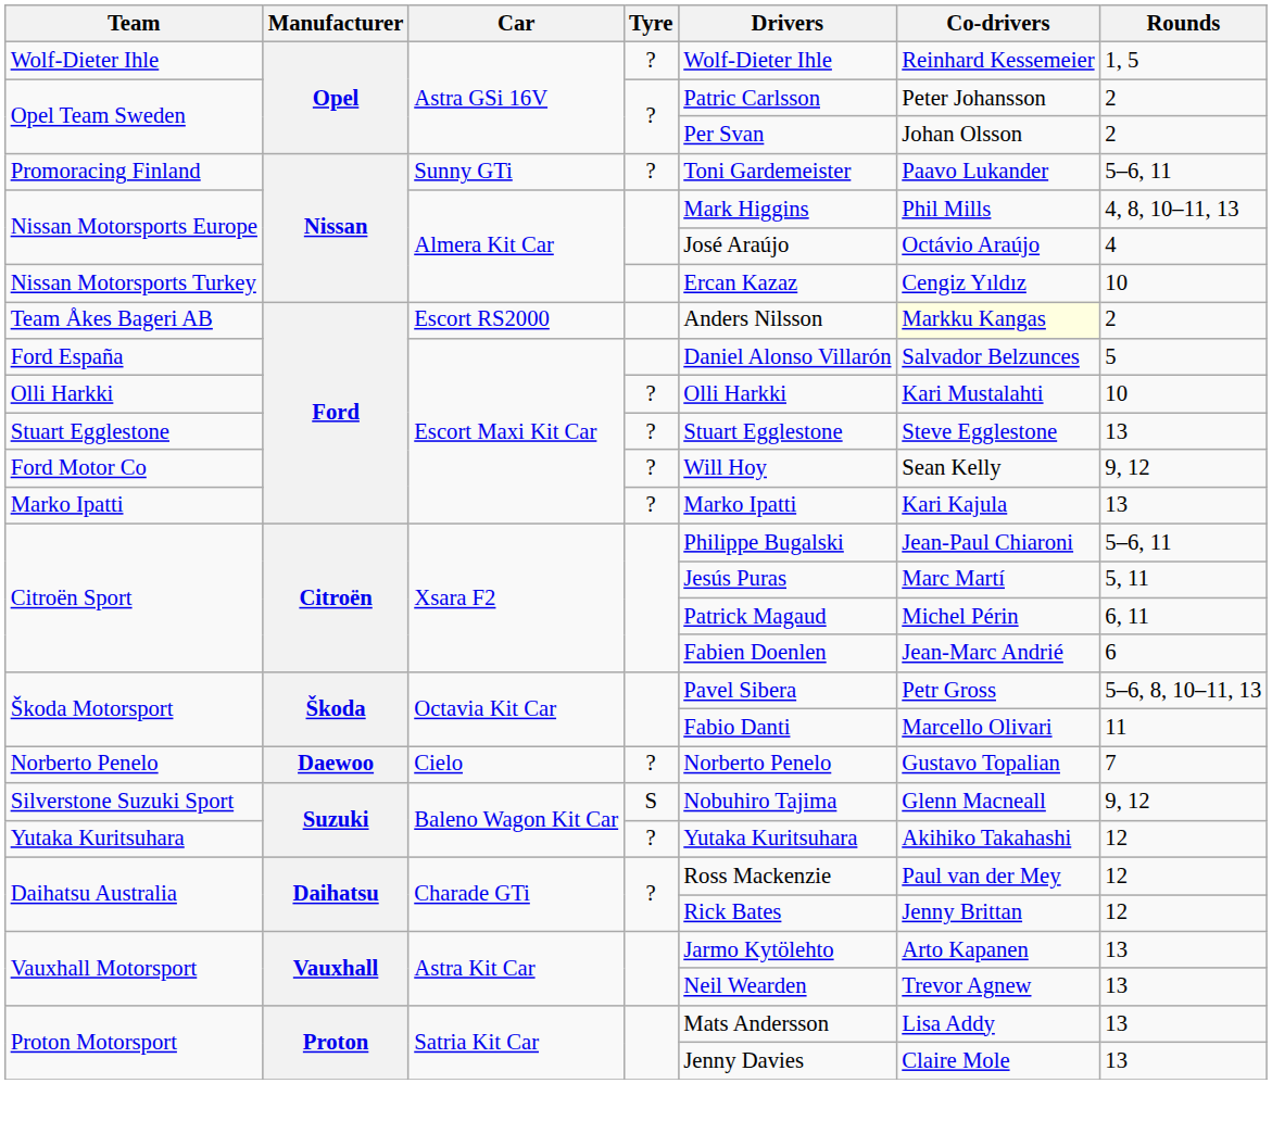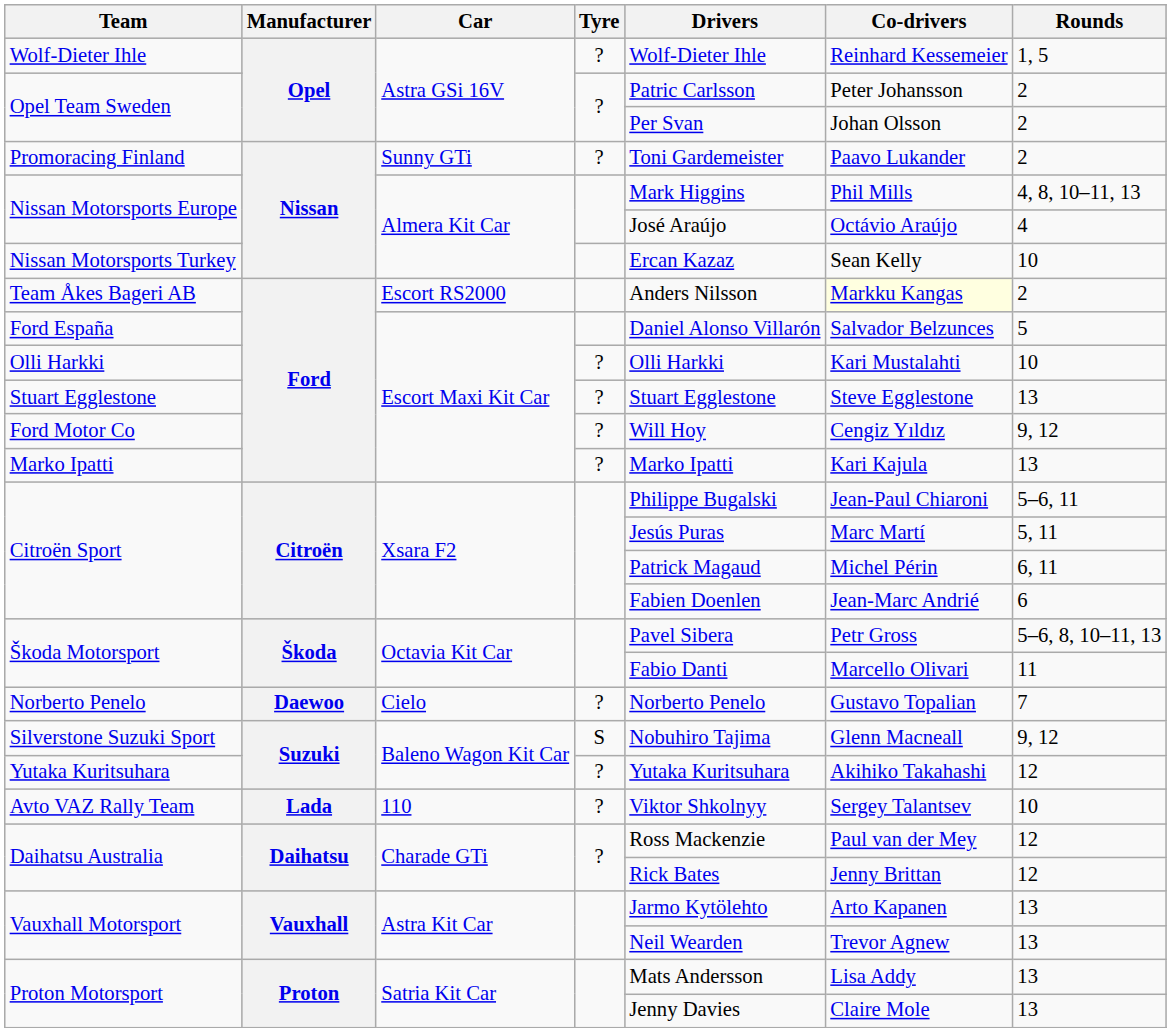 <table class="wikitable" style="font-size: 85%">
 <tr>
 <th>Team</th>
 <th>Manufacturer</th>
 <th>Car</th>
 <th>Tyre</th>
 <th>Drivers</th>
 <th>Co-drivers</th>
 <th>Rounds</th>
 </tr>
 <tr>
 <td> <a href='#'>Wolf-Dieter Ihle</a></td>
 <th rowspan="3"><a href='#'>Opel</a></th>
 <td rowspan="3"><a href='#'>Astra GSi 16V</a></td>
 <td align="center">?</td>
 <td> <a href='#'>Wolf-Dieter Ihle</a></td>
 <td> <a href='#'>Reinhard Kessemeier</a></td>
 <td>1, 5</td>
 </tr>
 <tr>
 <td rowspan="2"> <a href='#'>Opel Team Sweden</a></td>
 <td rowspan="2" align="center">?</td>
 <td> <a href='#'>Patric Carlsson</a></td>
 <td> Peter Johansson</td>
 <td>2</td>
 </tr>
 <tr>
 <td> <a href='#'>Per Svan</a></td>
 <td> Johan Olsson</td>
 <td>2</td>
 </tr>
 <tr>
 <td> <a href='#'>Promoracing Finland</a></td>
 <th rowspan="4"><a href='#'>Nissan</a></th>
 <td><a href='#'>Sunny GTi</a></td>
 <td align="center">?</td>
 <td> <a href='#'>Toni Gardemeister</a></td>
 <td> <a href='#'>Paavo Lukander</a></td>
-<td>5–6, 11</td>
+<td>2</td>
 </tr>
 <tr>
 <td rowspan="2"> <a href='#'>Nissan Motorsports Europe</a></td>
 <td rowspan="3"><a href='#'>Almera Kit Car</a></td>
 <td rowspan="2" align="center"></td>
 <td> <a href='#'>Mark Higgins</a></td>
 <td> <a href='#'>Phil Mills</a></td>
 <td>4, 8, 10–11, 13</td>
 </tr>
 <tr>
 <td> José Araújo</td>
 <td> <a href='#'>Octávio Araújo</a></td>
 <td>4</td>
 </tr>
 <tr>
 <td> <a href='#'>Nissan Motorsports Turkey</a></td>
 <td align="center"></td>
 <td> <a href='#'>Ercan Kazaz</a></td>
-<td> <a href='#'>Cengiz Yıldız</a></td>
+<td> Sean Kelly</td>
 <td>10</td>
 </tr>
 <tr>
 <td> <a href='#'>Team Åkes Bageri AB</a></td>
 <th rowspan="6"><a href='#'>Ford</a></th>
 <td><a href='#'>Escort RS2000</a></td>
 <td align="center"></td>
 <td> Anders Nilsson</td>
 <td style="background: lightyellow;"> <a href='#'>Markku Kangas</a></td>
 <td>2</td>
 </tr>
 <tr>
 <td> <a href='#'>Ford España</a></td>
 <td rowspan="5"><a href='#'>Escort Maxi Kit Car</a></td>
 <td align="center"></td>
 <td> <a href='#'>Daniel Alonso Villarón</a></td>
 <td> <a href='#'>Salvador Belzunces</a></td>
 <td>5</td>
 </tr>
 <tr>
 <td> <a href='#'>Olli Harkki</a></td>
 <td align="center">?</td>
 <td> <a href='#'>Olli Harkki</a></td>
 <td> <a href='#'>Kari Mustalahti</a></td>
 <td>10</td>
 </tr>
 <tr>
 <td> <a href='#'>Stuart Egglestone</a></td>
 <td align="center">?</td>
 <td> <a href='#'>Stuart Egglestone</a></td>
 <td> <a href='#'>Steve Egglestone</a></td>
 <td>13</td>
 </tr>
 <tr>
 <td> <a href='#'>Ford Motor Co</a></td>
 <td align="center">?</td>
 <td> <a href='#'>Will Hoy</a></td>
-<td> Sean Kelly</td>
+<td> <a href='#'>Cengiz Yıldız</a></td>
 <td>9, 12</td>
 </tr>
 <tr>
 <td> <a href='#'>Marko Ipatti</a></td>
 <td align="center">?</td>
 <td> <a href='#'>Marko Ipatti</a></td>
 <td> <a href='#'>Kari Kajula</a></td>
 <td>13</td>
 </tr>
 <tr>
 <td rowspan="4"> <a href='#'>Citroën Sport</a></td>
 <th rowspan="4"><a href='#'>Citroën</a></th>
 <td rowspan="4"><a href='#'>Xsara F2</a></td>
 <td rowspan="4" align="center"></td>
 <td> <a href='#'>Philippe Bugalski</a></td>
 <td> <a href='#'>Jean-Paul Chiaroni</a></td>
 <td>5–6, 11</td>
 </tr>
 <tr>
 <td> <a href='#'>Jesús Puras</a></td>
 <td> <a href='#'>Marc Martí</a></td>
 <td>5, 11</td>
 </tr>
 <tr>
 <td> <a href='#'>Patrick Magaud</a></td>
 <td> <a href='#'>Michel Périn</a></td>
 <td nowrap="">6, 11</td>
 </tr>
 <tr>
 <td> <a href='#'>Fabien Doenlen</a></td>
 <td nowrap=""> <a href='#'>Jean-Marc Andrié</a></td>
 <td>6</td>
 </tr>
 <tr>
 <td rowspan="2"> <a href='#'>Škoda Motorsport</a></td>
 <th rowspan="2"><a href='#'>Škoda</a></th>
 <td rowspan="2"><a href='#'>Octavia Kit Car</a></td>
 <td rowspan="2"  align="center"></td>
 <td> <a href='#'>Pavel Sibera</a></td>
 <td> <a href='#'>Petr Gross</a></td>
 <td>5–6, 8, 10–11, 13</td>
 </tr>
 <tr>
 <td> <a href='#'>Fabio Danti</a></td>
 <td> <a href='#'>Marcello Olivari</a></td>
 <td>11</td>
 </tr>
 <tr>
 <td> <a href='#'>Norberto Penelo</a></td>
 <th><a href='#'>Daewoo</a></th>
 <td><a href='#'>Cielo</a></td>
 <td align="center">?</td>
 <td> <a href='#'>Norberto Penelo</a></td>
 <td> <a href='#'>Gustavo Topalian</a></td>
 <td>7</td>
 </tr>
 <tr>
 <td> <a href='#'>Silverstone Suzuki Sport</a></td>
 <th rowspan="2"><a href='#'>Suzuki</a></th>
 <td rowspan="2"><a href='#'>Baleno Wagon Kit Car</a></td>
 <td align="center">S</td>
 <td> <a href='#'>Nobuhiro Tajima</a></td>
 <td> <a href='#'>Glenn Macneall</a></td>
 <td>9, 12</td>
 </tr>
 <tr>
 <td> <a href='#'>Yutaka Kuritsuhara</a></td>
 <td align="center">?</td>
 <td> <a href='#'>Yutaka Kuritsuhara</a></td>
 <td> <a href='#'>Akihiko Takahashi</a></td>
 <td>12</td>
 </tr>
 <tr>
+<td> <a href='#'>Avto VAZ Rally Team</a></td>
+<th><a href='#'>Lada</a></th>
+<td><a href='#'>110</a></td>
+<td align="center">?</td>
+<td> <a href='#'>Viktor Shkolnyy</a></td>
+<td> <a href='#'>Sergey Talantsev</a></td>
+<td>10</td>
+</tr>
+<tr>
 <td rowspan="2"> <a href='#'>Daihatsu Australia</a></td>
 <th rowspan="2"><a href='#'>Daihatsu</a></th>
 <td rowspan="2"><a href='#'>Charade GTi</a></td>
 <td rowspan="2" align="center">?</td>
 <td> Ross Mackenzie</td>
 <td> <a href='#'>Paul van der Mey</a></td>
 <td>12</td>
 </tr>
 <tr>
 <td> <a href='#'>Rick Bates</a></td>
 <td> <a href='#'>Jenny Brittan</a></td>
 <td>12</td>
 </tr>
 <tr>
 <td rowspan="2"> <a href='#'>Vauxhall Motorsport</a></td>
 <th rowspan="2"><a href='#'>Vauxhall</a></th>
 <td rowspan="2"><a href='#'>Astra Kit Car</a></td>
 <td rowspan="2" align="center"></td>
 <td> <a href='#'>Jarmo Kytölehto</a></td>
 <td> <a href='#'>Arto Kapanen</a></td>
 <td>13</td>
 </tr>
 <tr>
 <td> <a href='#'>Neil Wearden</a></td>
 <td> <a href='#'>Trevor Agnew</a></td>
 <td>13</td>
 </tr>
 <tr>
 <td rowspan="2"> <a href='#'>Proton Motorsport</a></td>
 <th rowspan="2"><a href='#'>Proton</a></th>
 <td rowspan="2"><a href='#'>Satria Kit Car</a></td>
 <td rowspan="2"  align="center"></td>
 <td> Mats Andersson</td>
 <td> <a href='#'>Lisa Addy</a></td>
 <td>13</td>
 </tr>
 <tr>
 <td> Jenny Davies</td>
 <td> <a href='#'>Claire Mole</a></td>
 <td>13</td>
 </tr>
 <tr>
 </tr>
 </table>
